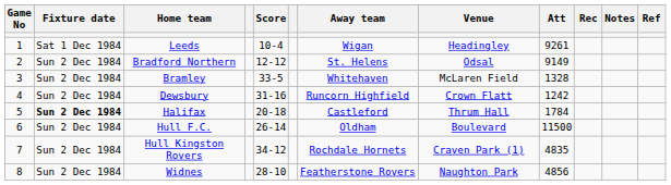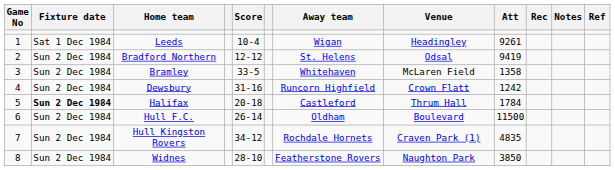 <table class="wikitable" style="text-align:center;">
 <tr>
 <th width=10 abbr="No">Game No</th>
 <th width=110 abbr="Date">Fixture date</th>
 <th width=150 abbr="Home Team">Home team</th>
 <th width=5 abbr="space"></th>
 <th width=20 abbr="Score">Score</th>
 <th width=5 abbr="space"></th>
 <th width=150 abbr="Away Team">Away team</th>
 <th width=150 abbr="Venue">Venue</th>
 <th width=30 abbr="Att">Att</th>
 <th width=30 abbr="Rec">Rec</th>
 <th width=20 abbr="Notes">Notes</th>
 <th width=30 abbr="Ref">Ref</th>
 </tr>
 <tr>
 <td></td>
 <td></td>
 <td></td>
 <td></td>
 <td></td>
 <td></td>
 <td></td>
 <td></td>
 <td></td>
 <td></td>
 <td></td>
 <td></td>
 </tr>
 <tr>
 <td>1</td>
 <td>Sat 1 Dec 1984</td>
 <td><a href='#'>Leeds</a></td>
 <td></td>
 <td>10-4</td>
 <td></td>
 <td><a href='#'>Wigan</a></td>
 <td><a href='#'>Headingley</a></td>
 <td>9261</td>
 <td></td>
 <td></td>
 <td></td>
 </tr>
 <tr>
 <td>2</td>
 <td>Sun 2 Dec 1984</td>
 <td><a href='#'>Bradford Northern</a></td>
 <td></td>
 <td>12-12</td>
 <td></td>
 <td><a href='#'>St. Helens</a></td>
 <td><a href='#'>Odsal</a></td>
-<td>9149</td>
+<td>9419</td>
 <td></td>
 <td></td>
 <td></td>
 </tr>
 <tr>
 <td>3</td>
 <td>Sun 2 Dec 1984</td>
 <td><a href='#'>Bramley</a></td>
 <td></td>
 <td>33-5</td>
 <td></td>
 <td><a href='#'>Whitehaven</a></td>
 <td>McLaren Field</td>
-<td>1328</td>
+<td>1358</td>
 <td></td>
 <td></td>
 <td></td>
 </tr>
 <tr>
 <td>4</td>
 <td>Sun 2 Dec 1984</td>
 <td><a href='#'>Dewsbury</a></td>
 <td></td>
 <td>31-16</td>
 <td></td>
 <td><a href='#'>Runcorn Highfield</a></td>
 <td><a href='#'>Crown Flatt</a></td>
 <td>1242</td>
 <td></td>
 <td></td>
 <td></td>
 </tr>
 <tr>
 <td>5</td>
 <td><strong>Sun 2 Dec 1984</strong></td>
 <td><a href='#'>Halifax</a></td>
 <td></td>
 <td>20-18</td>
 <td></td>
 <td><a href='#'>Castleford</a></td>
 <td><a href='#'>Thrum Hall</a></td>
 <td>1784</td>
 <td></td>
 <td></td>
 <td></td>
 </tr>
 <tr>
 <td>6</td>
 <td>Sun 2 Dec 1984</td>
 <td><a href='#'>Hull F.C.</a></td>
 <td></td>
 <td>26-14</td>
 <td></td>
 <td><a href='#'>Oldham</a></td>
 <td><a href='#'>Boulevard</a></td>
 <td>11500</td>
 <td></td>
 <td></td>
 <td></td>
 </tr>
 <tr>
 <td>7</td>
 <td>Sun 2 Dec 1984</td>
 <td><a href='#'>Hull Kingston Rovers</a></td>
 <td></td>
 <td>34-12</td>
 <td></td>
 <td><a href='#'>Rochdale Hornets</a></td>
 <td><a href='#'>Craven Park (1)</a></td>
 <td>4835</td>
 <td></td>
 <td></td>
 <td></td>
 </tr>
 <tr>
 <td>8</td>
 <td>Sun 2 Dec 1984</td>
 <td><a href='#'>Widnes</a></td>
 <td></td>
 <td>28-10</td>
 <td></td>
 <td><a href='#'>Featherstone Rovers</a></td>
 <td><a href='#'>Naughton Park</a></td>
-<td>4856</td>
+<td>3850</td>
 <td></td>
 <td></td>
 <td></td>
 </tr>
 </table>
